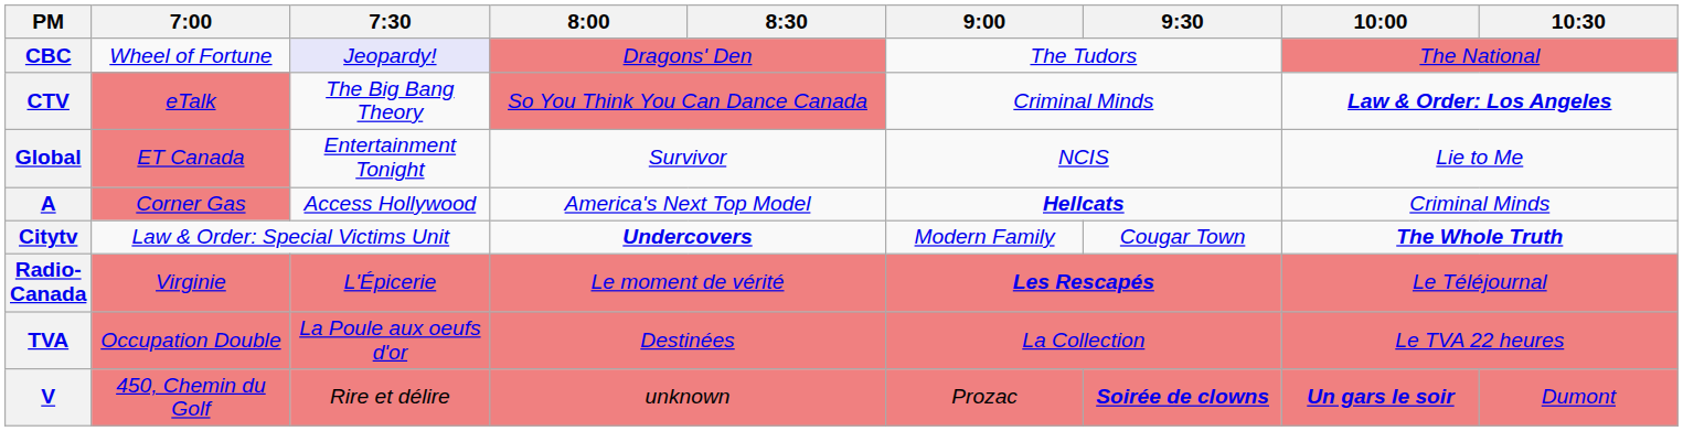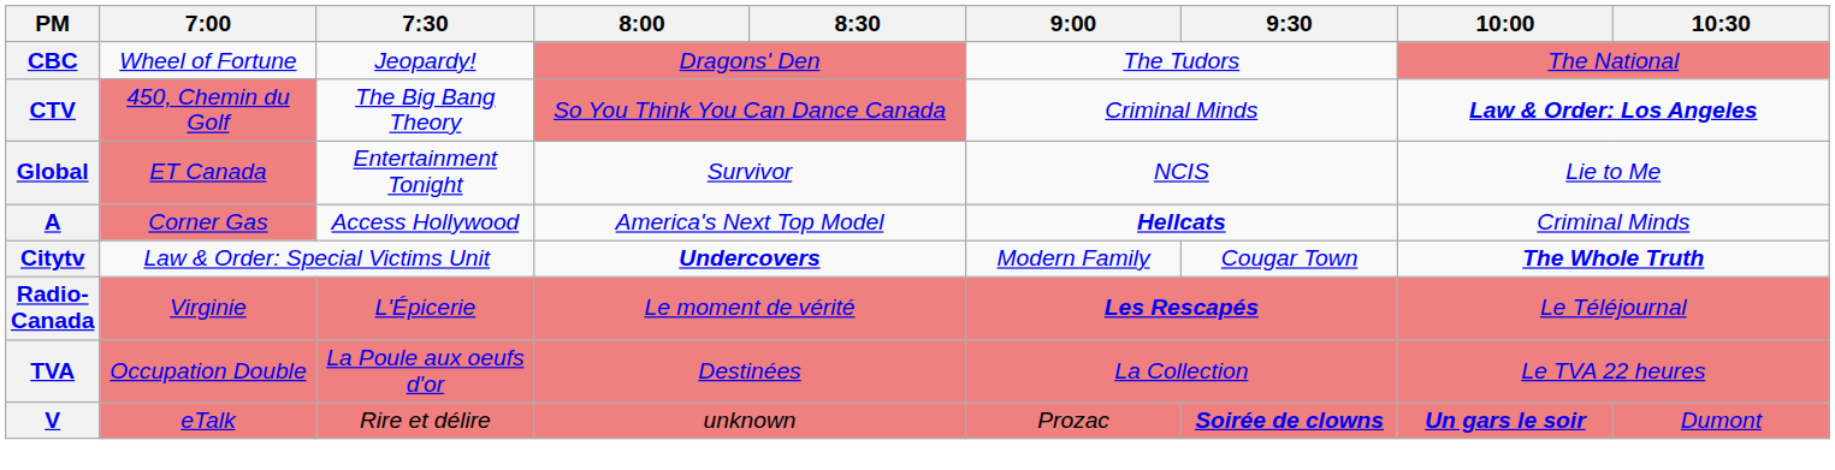 <table class="wikitable" width="100%">
 <tr>
 <th width="4%">PM</th>
 <th width="12%">7:00</th>
 <th width="12%">7:30</th>
 <th width="12%">8:00</th>
 <th width="12%">8:30</th>
 <th width="12%">9:00</th>
 <th width="12%">9:30</th>
 <th width="12%">10:00</th>
 <th width="12%">10:30</th>
 </tr>
 <tr align="center">
 <th><a href='#'>CBC</a></th>
 <td colspan="1" align=center><em><a href='#'>Wheel of Fortune</a></em></td>
-<td colspan="1" align=center style="background: lavender;"><em><a href='#'>Jeopardy!</a></em></td>
+<td colspan="1" align=center><em><a href='#'>Jeopardy!</a></em></td>
 <td colspan="2" align=center bgcolor="#F08080"><em><a href='#'>Dragons' Den</a></em></td>
 <td colspan="2" align=center><em><a href='#'>The Tudors</a></em></td>
 <td colspan="2" align=center bgcolor="#F08080"><em><a href='#'>The National</a></em></td>
 </tr>
 <tr align="center">
 <th><a href='#'>CTV</a></th>
-<td colspan="1" align=center bgcolor="#F08080"><em><a href='#'>eTalk</a></em></td>
+<td colspan="1" align=center bgcolor="#F08080"><em><a href='#'>450, Chemin du Golf</a></em></td>
 <td colspan="1" align=center><em><a href='#'>The Big Bang Theory</a></em></td>
 <td colspan="2" align=center bgcolor="#F08080"><em><a href='#'>So You Think You Can Dance Canada</a></em></td>
 <td colspan="2" align=center><em><a href='#'>Criminal Minds</a></em></td>
 <td colspan="2" align=center><strong><em><a href='#'>Law & Order: Los Angeles</a></em></strong></td>
 </tr>
 <tr align="center">
 <th><a href='#'>Global</a></th>
 <td colspan="1" align=center bgcolor="#F08080"><em><a href='#'>ET Canada</a></em></td>
 <td colspan="1" align=center><em><a href='#'>Entertainment Tonight</a></em></td>
 <td colspan="2" align=center><em><a href='#'>Survivor</a></em></td>
 <td colspan="2" align=center><em><a href='#'>NCIS</a></em></td>
 <td colspan="2" align=center><em><a href='#'>Lie to Me</a></em></td>
 </tr>
 <tr align="center">
 <th><a href='#'>A</a></th>
 <td colspan="1" bgcolor="#F08080"><em><a href='#'>Corner Gas</a></em></td>
 <td colspan="1"><em><a href='#'>Access Hollywood</a></em></td>
 <td colspan="2" align=center><em><a href='#'>America's Next Top Model</a></em></td>
 <td colspan="2" align=center><strong><em><a href='#'>Hellcats</a></em></strong></td>
 <td colspan="2" align=center><em><a href='#'>Criminal Minds</a></em></td>
 </tr>
 <tr align="center">
 <th><a href='#'>Citytv</a></th>
 <td colspan="2" align=center><em><a href='#'>Law & Order: Special Victims Unit</a></em></td>
 <td colspan="2" align=center><strong><em><a href='#'>Undercovers</a></em></strong></td>
 <td colspan="1" align=center><em><a href='#'>Modern Family</a></em></td>
 <td colspan="1" align=center><em><a href='#'>Cougar Town</a></em></td>
 <td colspan="2" align=center><strong><em><a href='#'>The Whole Truth</a></em></strong></td>
 </tr>
 <tr align="center">
 <th><a href='#'>Radio-Canada</a></th>
 <td align=center bgcolor="#F08080"><em><a href='#'>Virginie</a></em></td>
 <td align=center bgcolor="#F08080"><em><a href='#'>L'Épicerie</a></em></td>
 <td colspan="2" align=center bgcolor="#F08080"><em><a href='#'>Le moment de vérité</a></em></td>
 <td colspan="2" align=center bgcolor="#F08080"><strong><em><a href='#'>Les Rescapés</a></em></strong></td>
 <td colspan="2" align=center bgcolor="#F08080"><em><a href='#'>Le Téléjournal</a></em></td>
 </tr>
 <tr align="center">
 <th><a href='#'>TVA</a></th>
 <td align=center bgcolor="#F08080"><em><a href='#'>Occupation Double</a></em></td>
 <td align=center bgcolor="#F08080"><em><a href='#'>La Poule aux oeufs d'or</a></em></td>
 <td colspan="2" align=center bgcolor="#F08080"><em><a href='#'>Destinées</a></em></td>
 <td colspan="2" align=center bgcolor="#F08080"><em><a href='#'>La Collection</a></em></td>
 <td colspan="2" align=center bgcolor="#F08080"><em><a href='#'>Le TVA 22 heures</a></em></td>
 </tr>
 <tr align="center">
 <th><a href='#'>V</a></th>
-<td colspan="1" align=center bgcolor="#F08080"><em><a href='#'>450, Chemin du Golf</a></em></td>
+<td colspan="1" align=center bgcolor="#F08080"><em><a href='#'>eTalk</a></em></td>
 <td colspan="1" align=center bgcolor="#F08080"><em>Rire et délire</em></td>
 <td colspan="2" align=center bgcolor="#F08080"><em>unknown</em></td>
 <td colspan="1" align=center bgcolor="#F08080"><em>Prozac</em></td>
 <td colspan="1" align=center bgcolor="#F08080"><strong><em><a href='#'>Soirée de clowns</a></em></strong></td>
 <td colspan="1" align=center bgcolor="#F08080"><strong><em><a href='#'>Un gars le soir</a></em></strong></td>
 <td colspan="1" align=center bgcolor="#F08080"><em><a href='#'>Dumont</a></em></td>
 </tr>
 </table>
